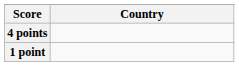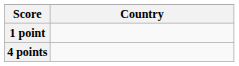 <table class="wikitable">
 <tr>
 </tr>
 <tr>
 <th scope="col" width=20%>Score</th>
 <th scope="col">Country</th>
 </tr>
 <tr>
+<th scope="row">1 point</th>
+<td></td>
+</tr>
+<tr>
 <th scope="row">4 points</th>
 <td></td>
 </tr>
-<tr>
-<th scope="row">1 point</th>
-<td></td>
-</tr>
 </table>
